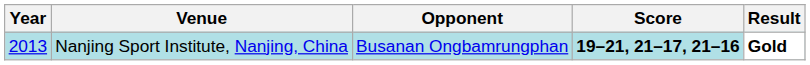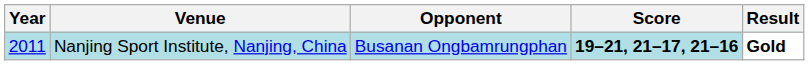 <table class="sortable wikitable" style="font-size: 90%;">
 <tr>
 <th>Year</th>
 <th>Venue</th>
 <th>Opponent</th>
 <th>Score</th>
 <th>Result</th>
 </tr>
 <tr style="background:#B0E0E6">
-<td align="center"><a href='#'>2013</a></td>
+<td align="center"><a href='#'>2011</a></td>
 <td align="left">Nanjing Sport Institute, <a href='#'>Nanjing, China</a></td>
 <td align="left"> <a href='#'>Busanan Ongbamrungphan</a></td>
 <td align="left"><strong>19–21, 21–17, 21–16</strong></td>
 <td style="text-align:left; background:white"> <strong>Gold</strong></td>
 </tr>
 </table>
